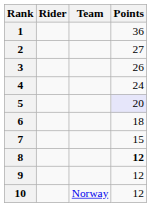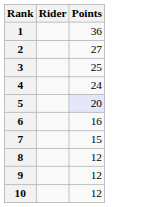 <table class="wikitable" margin-bottom:0;">
 <tr>
 <th scope="col">Rank</th>
 <th scope="col">Rider</th>
-<th scope="col">Team</th>
 <th scope="col">Points</th>
 </tr>
 <tr>
 <th scope="row">1</th>
 <td> </td>
-<td></td>
 <td align="right">36</td>
 </tr>
 <tr>
 <th scope="row">2</th>
-<td></td>
 <td></td>
 <td align="right">27</td>
 </tr>
 <tr>
 <th scope="row">3</th>
 <td></td>
-<td></td>
-<td align="right">26</td>
+<td align="right">25</td>
 </tr>
 <tr>
 <th scope="row">4</th>
-<td></td>
 <td></td>
 <td align="right">24</td>
 </tr>
 <tr>
 <th scope="row">5</th>
 <td></td>
-<td></td>
 <td align="right" style="background: lavender;">20</td>
 </tr>
 <tr>
 <th scope="row">6</th>
 <td> </td>
-<td></td>
-<td align="right">18</td>
+<td align="right">16</td>
 </tr>
 <tr>
 <th scope="row">7</th>
-<td></td>
 <td></td>
 <td align="right">15</td>
 </tr>
 <tr>
 <th scope="row">8</th>
 <td> </td>
-<td></td>
-<td align="right"><strong>12</strong></td>
+<td align="right">12</td>
 </tr>
 <tr>
 <th scope="row">9</th>
 <td> </td>
-<td></td>
 <td align="right">12</td>
 </tr>
 <tr>
 <th scope="row">10</th>
 <td></td>
-<td><a href='#'>Norway</a></td>
 <td align="right">12</td>
 </tr>
 </table>
